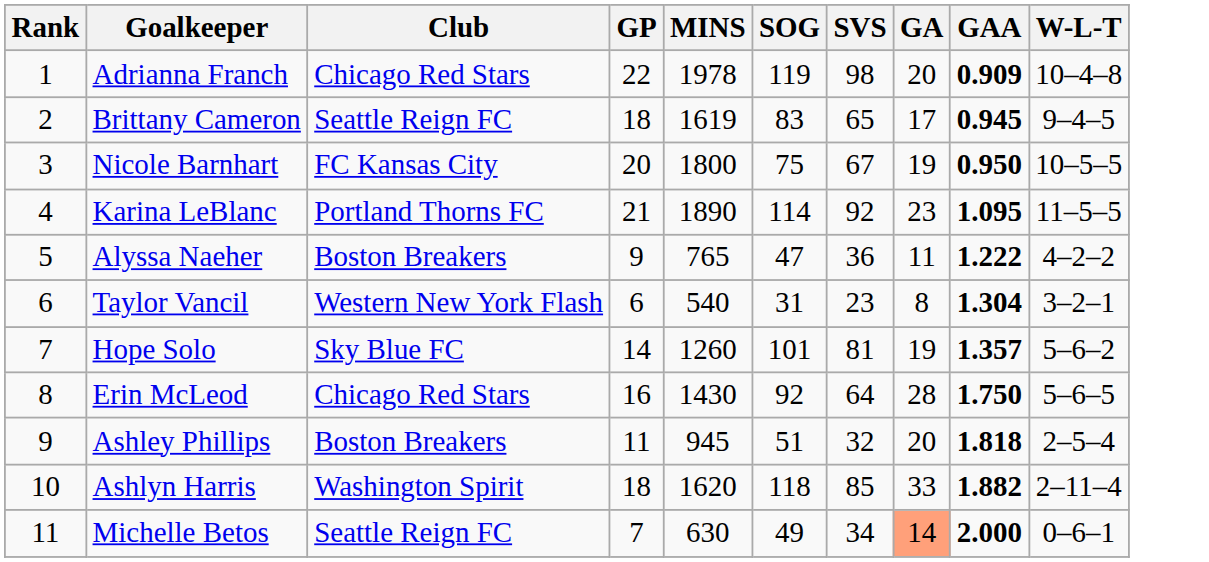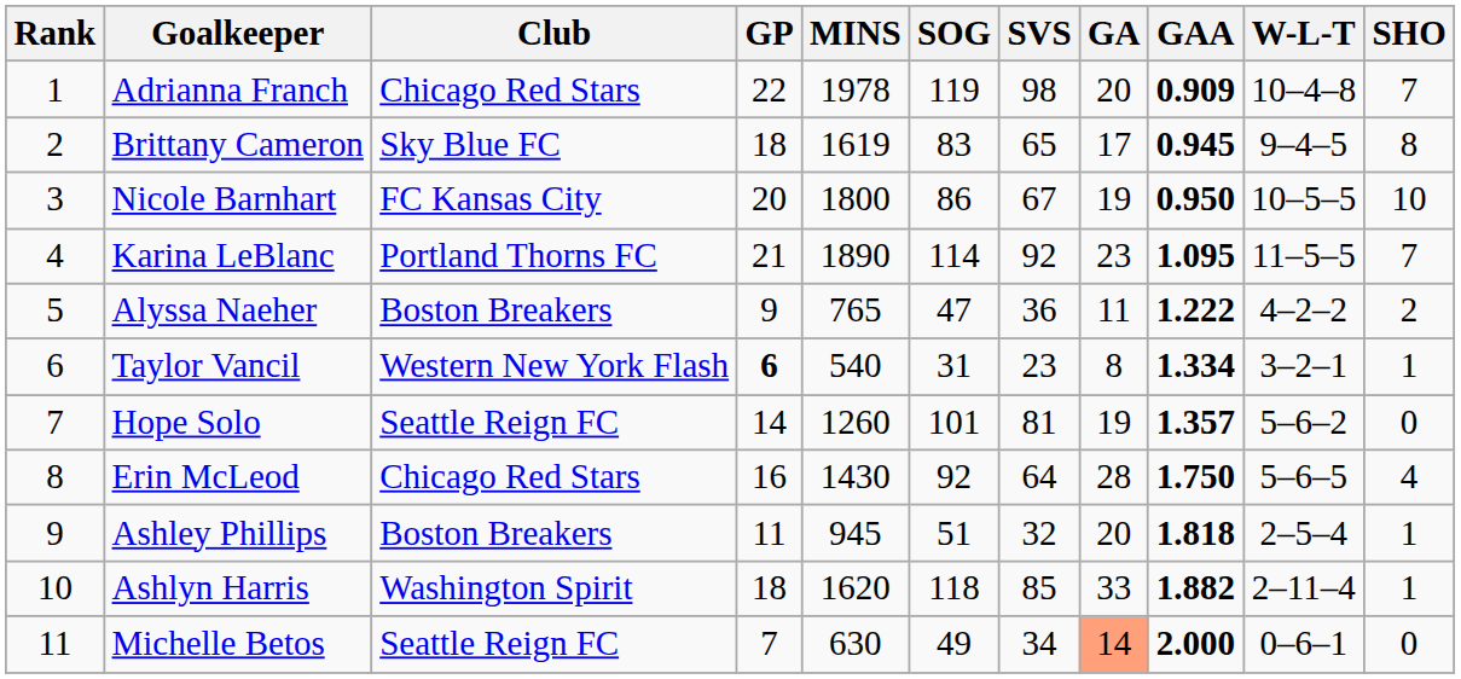 <table class="wikitable sortable">
 <tr>
 <th>Rank</th>
 <th>Goalkeeper</th>
 <th>Club</th>
 <th>GP</th>
 <th>MINS</th>
 <th>SOG</th>
 <th>SVS</th>
 <th>GA</th>
 <th>GAA</th>
 <th>W-L-T</th>
+<th>SHO</th>
 </tr>
 <tr>
 <td align=center>1</td>
 <td> <a href='#'>Adrianna Franch</a></td>
 <td><a href='#'>Chicago Red Stars</a></td>
 <td align=center>22</td>
 <td align=center>1978</td>
 <td align=center>119</td>
 <td align=center>98</td>
 <td align=center>20</td>
 <td align=center><strong>0.909</strong></td>
 <td align=center>10–4–8</td>
+<td align=center>7</td>
 </tr>
 <tr>
 <td align=center>2</td>
 <td> <a href='#'>Brittany Cameron</a></td>
-<td><a href='#'>Seattle Reign FC</a></td>
+<td><a href='#'>Sky Blue FC</a></td>
 <td align=center>18</td>
 <td align=center>1619</td>
 <td align=center>83</td>
 <td align=center>65</td>
 <td align=center>17</td>
 <td align=center><strong>0.945</strong></td>
 <td align=center>9–4–5</td>
+<td align=center>8</td>
 </tr>
 <tr>
 <td align=center>3</td>
 <td> <a href='#'>Nicole Barnhart</a></td>
 <td><a href='#'>FC Kansas City</a></td>
 <td align=center>20</td>
 <td align=center>1800</td>
-<td align=center>75</td>
+<td align=center>86</td>
 <td align=center>67</td>
 <td align=center>19</td>
 <td align=center><strong>0.950</strong></td>
 <td align=center>10–5–5</td>
+<td align=center>10</td>
 </tr>
 <tr>
 <td align=center>4</td>
 <td> <a href='#'>Karina LeBlanc</a></td>
 <td><a href='#'>Portland Thorns FC</a></td>
 <td align=center>21</td>
 <td align=center>1890</td>
 <td align=center>114</td>
 <td align=center>92</td>
 <td align=center>23</td>
 <td align=center><strong>1.095</strong></td>
 <td align=center>11–5–5</td>
+<td align=center>7</td>
 </tr>
 <tr>
 <td align=center>5</td>
 <td> <a href='#'>Alyssa Naeher</a></td>
 <td><a href='#'>Boston Breakers</a></td>
 <td align=center>9</td>
 <td align=center>765</td>
 <td align=center>47</td>
 <td align=center>36</td>
 <td align=center>11</td>
 <td align=center><strong>1.222</strong></td>
 <td align=center>4–2–2</td>
+<td align=center>2</td>
 </tr>
 <tr>
 <td align=center>6</td>
 <td> <a href='#'>Taylor Vancil</a></td>
 <td><a href='#'>Western New York Flash</a></td>
-<td align=center>6</td>
+<td align=center><strong>6</strong></td>
 <td align=center>540</td>
 <td align=center>31</td>
 <td align=center>23</td>
 <td align=center>8</td>
-<td align=center><strong>1.304</strong></td>
+<td align=center><strong>1.334</strong></td>
 <td align=center>3–2–1</td>
+<td align=center>1</td>
 </tr>
 <tr>
 <td align=center>7</td>
 <td> <a href='#'>Hope Solo</a></td>
-<td><a href='#'>Sky Blue FC</a></td>
+<td><a href='#'>Seattle Reign FC</a></td>
 <td align=center>14</td>
 <td align=center>1260</td>
 <td align=center>101</td>
 <td align=center>81</td>
 <td align=center>19</td>
 <td align=center><strong>1.357</strong></td>
 <td align=center>5–6–2</td>
+<td align=center>0</td>
 </tr>
 <tr>
 <td align=center>8</td>
 <td> <a href='#'>Erin McLeod</a></td>
 <td><a href='#'>Chicago Red Stars</a></td>
 <td align=center>16</td>
 <td align=center>1430</td>
 <td align=center>92</td>
 <td align=center>64</td>
 <td align=center>28</td>
 <td align=center><strong>1.750</strong></td>
 <td align=center>5–6–5</td>
+<td align=center>4</td>
 </tr>
 <tr>
 <td align=center>9</td>
 <td> <a href='#'>Ashley Phillips</a></td>
 <td><a href='#'>Boston Breakers</a></td>
 <td align=center>11</td>
 <td align=center>945</td>
 <td align=center>51</td>
 <td align=center>32</td>
 <td align=center>20</td>
 <td align=center><strong>1.818</strong></td>
 <td align=center>2–5–4</td>
+<td align=center>1</td>
 </tr>
 <tr>
 <td align=center>10</td>
 <td> <a href='#'>Ashlyn Harris</a></td>
 <td><a href='#'>Washington Spirit</a></td>
 <td align=center>18</td>
 <td align=center>1620</td>
 <td align=center>118</td>
 <td align=center>85</td>
 <td align=center>33</td>
 <td align=center><strong>1.882</strong></td>
 <td align=center>2–11–4</td>
+<td align=center>1</td>
 </tr>
 <tr>
 <td align=center>11</td>
 <td> <a href='#'>Michelle Betos</a></td>
 <td><a href='#'>Seattle Reign FC</a></td>
 <td align=center>7</td>
 <td align=center>630</td>
 <td align=center>49</td>
 <td align=center>34</td>
 <td align=center style="background: lightsalmon;">14</td>
 <td align=center><strong>2.000</strong></td>
 <td align=center>0–6–1</td>
+<td align=center>0</td>
 </tr>
 </table>
